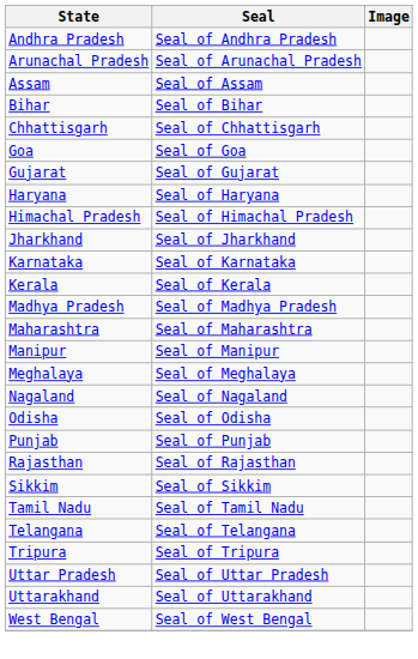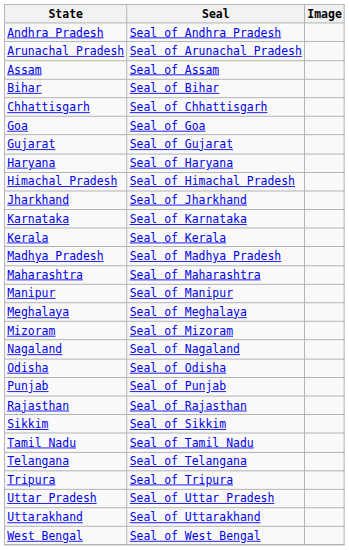 <table class="wikitable sortable">
 <tr>
 <th>State</th>
 <th>Seal</th>
 <th>Image</th>
 </tr>
 <tr>
 <td><a href='#'>Andhra Pradesh</a></td>
 <td><a href='#'>Seal of Andhra Pradesh</a></td>
 <td></td>
 </tr>
 <tr>
 <td><a href='#'>Arunachal Pradesh</a></td>
 <td><a href='#'>Seal of Arunachal Pradesh</a></td>
 <td></td>
 </tr>
 <tr>
 <td><a href='#'>Assam</a></td>
 <td><a href='#'>Seal of Assam</a></td>
 <td></td>
 </tr>
 <tr>
 <td><a href='#'>Bihar</a></td>
 <td><a href='#'>Seal of Bihar</a></td>
 <td></td>
 </tr>
 <tr>
 <td><a href='#'>Chhattisgarh</a></td>
 <td><a href='#'>Seal of Chhattisgarh</a></td>
 <td></td>
 </tr>
 <tr>
 <td><a href='#'>Goa</a></td>
 <td><a href='#'>Seal of Goa</a></td>
 <td></td>
 </tr>
 <tr>
 <td><a href='#'>Gujarat</a></td>
 <td><a href='#'>Seal of Gujarat</a></td>
 <td></td>
 </tr>
 <tr>
 <td><a href='#'>Haryana</a></td>
 <td><a href='#'>Seal of Haryana</a></td>
 <td></td>
 </tr>
 <tr>
 <td><a href='#'>Himachal Pradesh</a></td>
 <td><a href='#'>Seal of Himachal Pradesh</a></td>
 <td></td>
 </tr>
 <tr>
 <td><a href='#'>Jharkhand</a></td>
 <td><a href='#'>Seal of Jharkhand</a></td>
 <td></td>
 </tr>
 <tr>
 <td><a href='#'>Karnataka</a></td>
 <td><a href='#'>Seal of Karnataka</a></td>
 <td></td>
 </tr>
 <tr>
 <td><a href='#'>Kerala</a></td>
 <td><a href='#'>Seal of Kerala</a></td>
 <td></td>
 </tr>
 <tr>
 <td><a href='#'>Madhya Pradesh</a></td>
 <td><a href='#'>Seal of Madhya Pradesh</a></td>
 <td></td>
 </tr>
 <tr>
 <td><a href='#'>Maharashtra</a></td>
 <td><a href='#'>Seal of Maharashtra</a></td>
 <td></td>
 </tr>
 <tr>
 <td><a href='#'>Manipur</a></td>
 <td><a href='#'>Seal of Manipur</a></td>
 <td></td>
 </tr>
 <tr>
 <td><a href='#'>Meghalaya</a></td>
 <td><a href='#'>Seal of Meghalaya</a></td>
 <td></td>
 </tr>
 <tr>
+<td><a href='#'>Mizoram</a></td>
+<td><a href='#'>Seal of Mizoram</a></td>
+<td></td>
+</tr>
+<tr>
 <td><a href='#'>Nagaland</a></td>
 <td><a href='#'>Seal of Nagaland</a></td>
 <td></td>
 </tr>
 <tr>
 <td><a href='#'>Odisha</a></td>
 <td><a href='#'>Seal of Odisha</a></td>
 <td></td>
 </tr>
 <tr>
 <td><a href='#'>Punjab</a></td>
 <td><a href='#'>Seal of Punjab</a></td>
 <td></td>
 </tr>
 <tr>
 <td><a href='#'>Rajasthan</a></td>
 <td><a href='#'>Seal of Rajasthan</a></td>
 <td></td>
 </tr>
 <tr>
 <td><a href='#'>Sikkim</a></td>
 <td><a href='#'>Seal of Sikkim</a></td>
 <td></td>
 </tr>
 <tr>
 <td><a href='#'>Tamil Nadu</a></td>
 <td><a href='#'>Seal of Tamil Nadu</a></td>
 <td></td>
 </tr>
 <tr>
 <td><a href='#'>Telangana</a></td>
 <td><a href='#'>Seal of Telangana</a></td>
 <td></td>
 </tr>
 <tr>
 <td><a href='#'>Tripura</a></td>
 <td><a href='#'>Seal of Tripura</a></td>
 <td></td>
 </tr>
 <tr>
 <td><a href='#'>Uttar Pradesh</a></td>
 <td><a href='#'>Seal of Uttar Pradesh</a></td>
 <td></td>
 </tr>
 <tr>
 <td><a href='#'>Uttarakhand</a></td>
 <td><a href='#'>Seal of Uttarakhand</a></td>
 <td></td>
 </tr>
 <tr>
 <td><a href='#'>West Bengal</a></td>
 <td><a href='#'>Seal of West Bengal</a></td>
 <td></td>
 </tr>
 <tr>
 </tr>
 </table>
